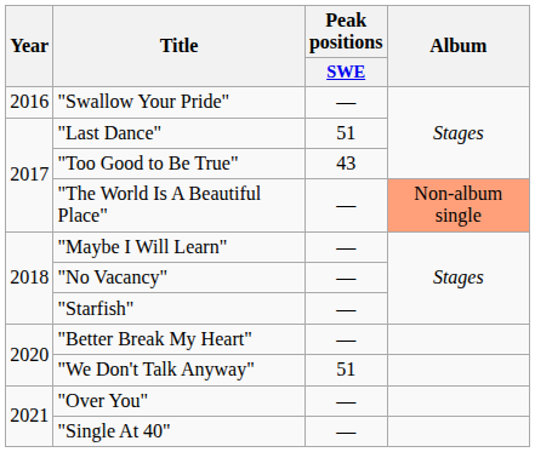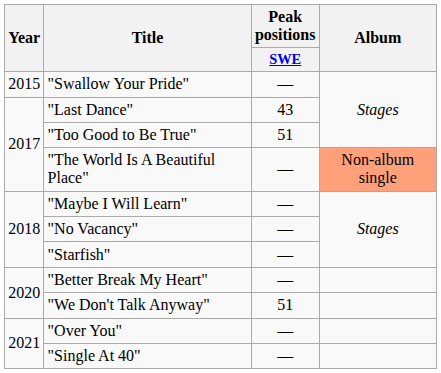 <table class="wikitable">
 <tr>
 <th rowspan="2" style="text-align:center; width:10px;">Year</th>
 <th rowspan="2" style="text-align:center; width:200px;">Title</th>
 <th style="text-align:center; width:20px;">Peak positions</th>
 <th rowspan="2" style="text-align:center; width:110px;">Album</th>
 </tr>
 <tr>
 <th scope="col" style="width:3em;font-size:90%;"><a href='#'>SWE</a><br></th>
 </tr>
 <tr>
-<td style="text-align:center;">2016</td>
+<td style="text-align:center;">2015</td>
 <td>"Swallow Your Pride"</td>
 <td style="text-align:center;">—</td>
 <td style="text-align:center;" rowspan=3><em>Stages</em></td>
 </tr>
 <tr>
 <td style="text-align:center;" rowspan=3>2017</td>
 <td>"Last Dance"</td>
-<td style="text-align:center;">51</td>
+<td style="text-align:center;">43 </td>
 </tr>
 <tr>
 <td>"Too Good to Be True"</td>
-<td style="text-align:center;">43 </td>
+<td style="text-align:center;">51</td>
 </tr>
 <tr>
 <td>"The World Is A Beautiful Place"</td>
 <td style="text-align:center;">—</td>
 <td style="background: lightsalmon; text-align:center;">Non-album single</td>
 </tr>
 <tr>
 <td style="text-align:center;" rowspan=3>2018</td>
 <td>"Maybe I Will Learn"</td>
 <td style="text-align:center;">—</td>
 <td style="text-align:center;" rowspan=3><em>Stages</em></td>
 </tr>
 <tr>
 <td>"No Vacancy"</td>
 <td style="text-align:center;">—</td>
 </tr>
 <tr>
 <td>"Starfish"<br></td>
 <td style="text-align:center;">—</td>
 </tr>
 <tr>
 <td style="text-align:center;" rowspan=2>2020</td>
 <td>"Better Break My Heart"</td>
 <td style="text-align:center;">—</td>
 <td style="text-align:center;"></td>
 </tr>
 <tr>
 <td>"We Don't Talk Anyway"</td>
 <td style="text-align:center;">51</td>
 <td style="text-align:center;"></td>
 </tr>
 <tr>
 <td style="text-align:center;" rowspan=2>2021</td>
 <td>"Over You"</td>
 <td style="text-align:center;">—</td>
 <td style="text-align:center;"></td>
 </tr>
 <tr>
 <td>"Single At 40"</td>
 <td style="text-align:center;">—</td>
 <td style="text-align:center;"></td>
 </tr>
 </table>
